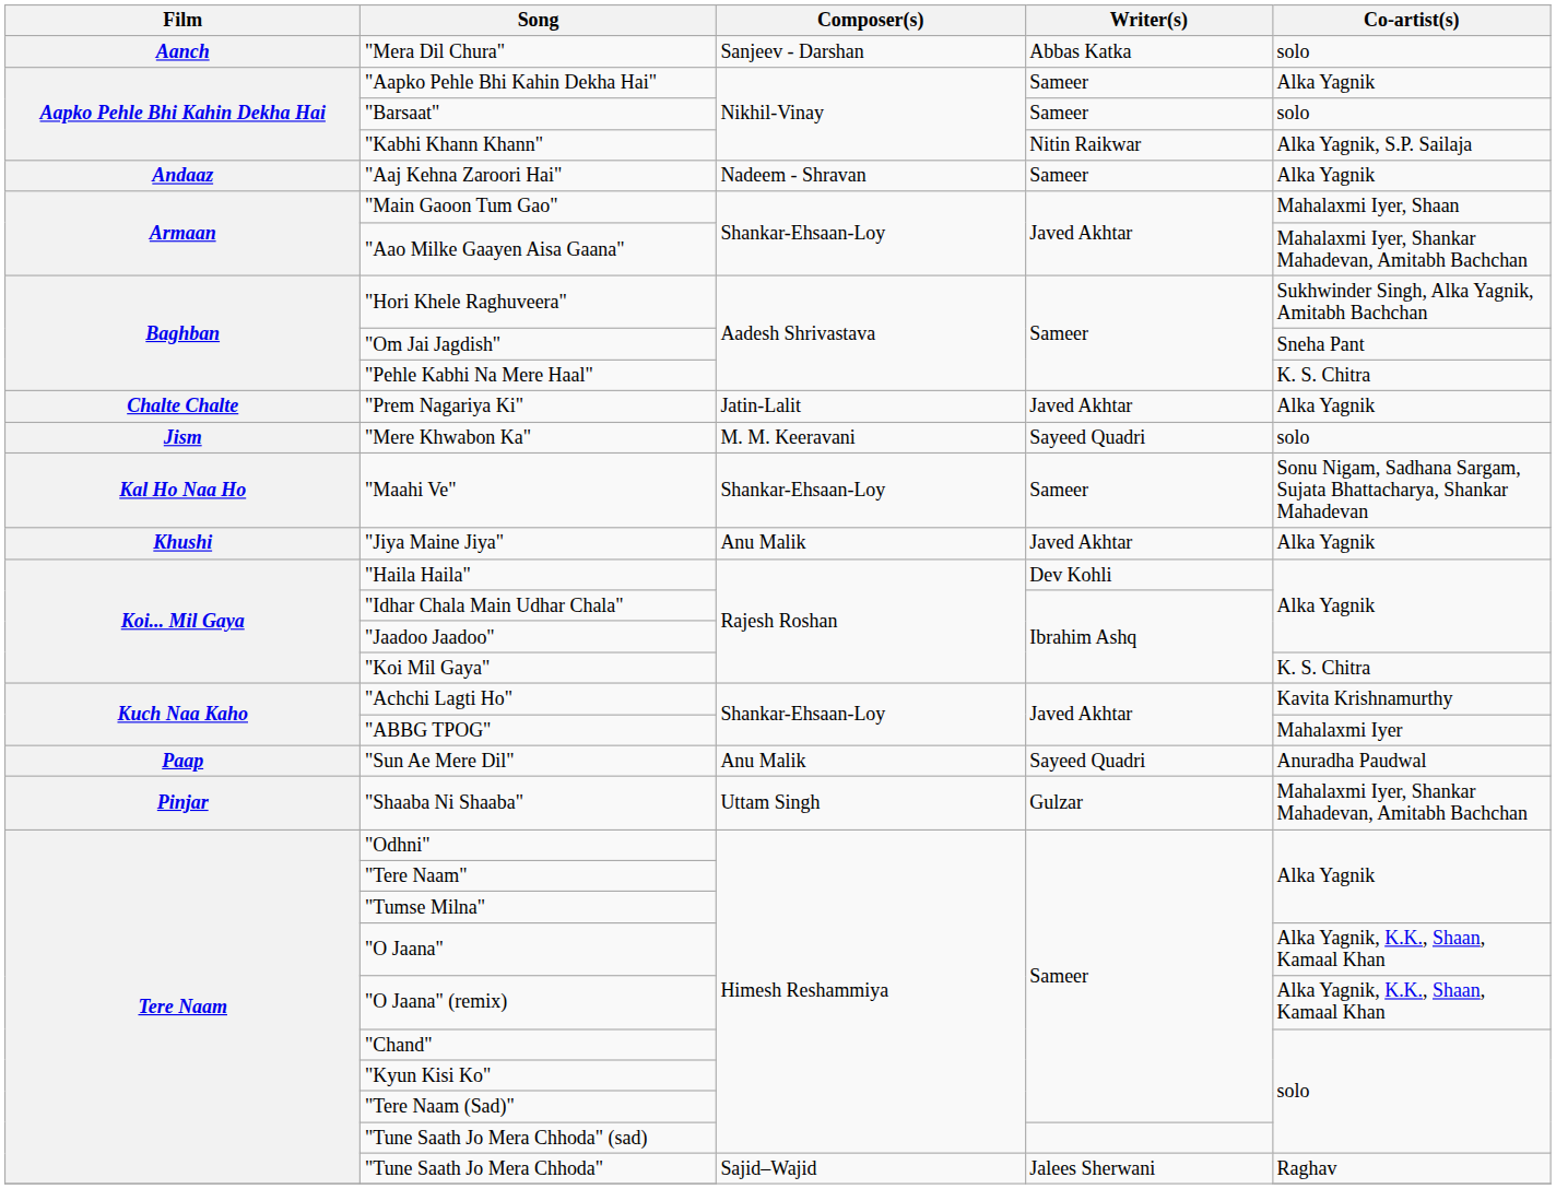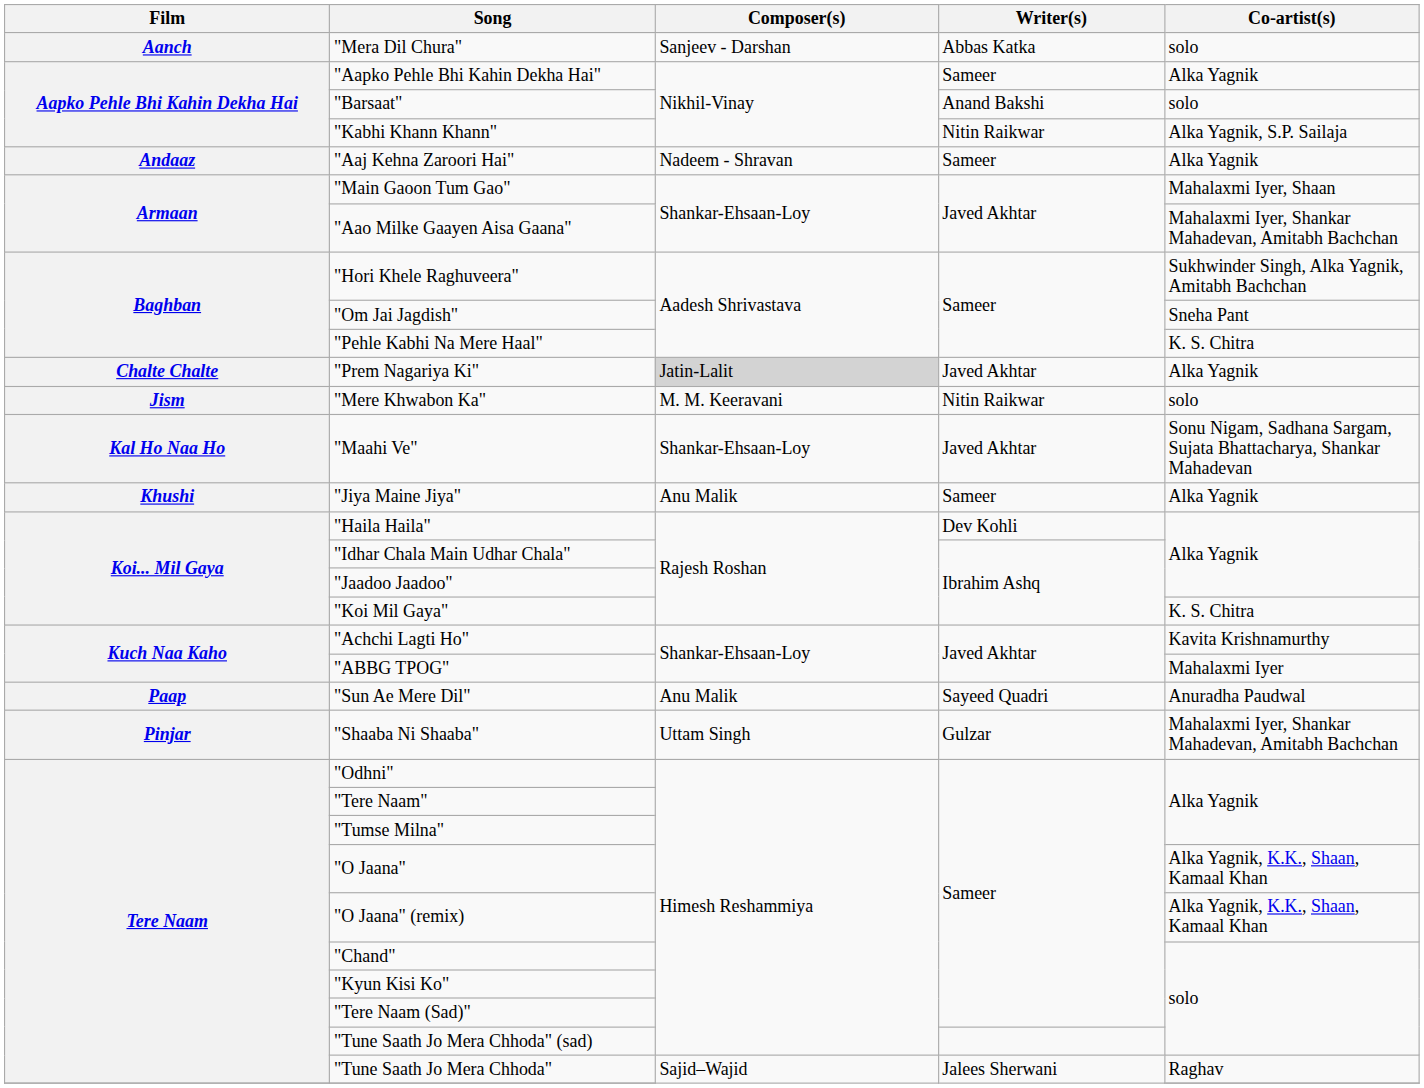 <table class="wikitable plainrowheaders" width="100%" textcolor:#000;">
 <tr>
 <th scope="col" width=23%>Film</th>
 <th scope="col" width=23%>Song</th>
 <th scope="col" width=20%>Composer(s)</th>
 <th scope="col" width=16%>Writer(s)</th>
 <th scope="col" width=18%>Co-artist(s)</th>
 </tr>
 <tr>
 <th><em><a href='#'>Aanch</a></em></th>
 <td>"Mera Dil Chura"</td>
 <td>Sanjeev - Darshan</td>
 <td>Abbas Katka</td>
 <td>solo</td>
 </tr>
 <tr>
 <th rowspan=3><em><a href='#'>Aapko Pehle Bhi Kahin Dekha Hai</a></em></th>
 <td>"Aapko Pehle Bhi Kahin Dekha Hai"</td>
 <td rowspan=3>Nikhil-Vinay</td>
 <td>Sameer</td>
 <td>Alka Yagnik</td>
 </tr>
 <tr>
 <td>"Barsaat"</td>
-<td>Sameer</td>
+<td>Anand Bakshi</td>
 <td>solo</td>
 </tr>
 <tr>
 <td>"Kabhi Khann Khann"</td>
 <td>Nitin Raikwar</td>
 <td>Alka Yagnik, S.P. Sailaja</td>
 </tr>
 <tr>
 <th><em><a href='#'>Andaaz</a></em></th>
 <td>"Aaj Kehna Zaroori Hai"</td>
 <td>Nadeem - Shravan</td>
 <td>Sameer</td>
 <td>Alka Yagnik</td>
 </tr>
 <tr>
 <th rowspan=2><em><a href='#'>Armaan</a></em></th>
 <td>"Main Gaoon Tum Gao"</td>
 <td rowspan=2>Shankar-Ehsaan-Loy</td>
 <td rowspan=2>Javed Akhtar</td>
 <td>Mahalaxmi Iyer, Shaan</td>
 </tr>
 <tr>
 <td>"Aao Milke Gaayen Aisa Gaana"</td>
 <td>Mahalaxmi Iyer, Shankar Mahadevan, Amitabh Bachchan</td>
 </tr>
 <tr>
 <th rowspan=3><em><a href='#'>Baghban</a></em></th>
 <td>"Hori Khele Raghuveera"</td>
 <td rowspan=3>Aadesh Shrivastava</td>
 <td rowspan=3>Sameer</td>
 <td>Sukhwinder Singh, Alka Yagnik, Amitabh Bachchan</td>
 </tr>
 <tr>
 <td>"Om Jai Jagdish"</td>
 <td>Sneha Pant</td>
 </tr>
 <tr>
 <td>"Pehle Kabhi Na Mere Haal"</td>
 <td>K. S. Chitra</td>
 </tr>
 <tr>
 <th><em><a href='#'>Chalte Chalte</a></em></th>
 <td>"Prem Nagariya Ki"</td>
-<td>Jatin-Lalit</td>
+<td style="background: lightgrey;">Jatin-Lalit</td>
 <td>Javed Akhtar</td>
 <td>Alka Yagnik</td>
 </tr>
 <tr>
 <th><em><a href='#'>Jism</a></em></th>
 <td>"Mere Khwabon Ka"</td>
 <td>M. M. Keeravani</td>
-<td>Sayeed Quadri</td>
+<td>Nitin Raikwar</td>
 <td>solo</td>
 </tr>
 <tr>
 <th><em><a href='#'>Kal Ho Naa Ho</a></em></th>
 <td>"Maahi Ve"</td>
 <td>Shankar-Ehsaan-Loy</td>
-<td>Sameer</td>
+<td>Javed Akhtar</td>
 <td>Sonu Nigam, Sadhana Sargam, Sujata Bhattacharya, Shankar Mahadevan</td>
 </tr>
 <tr>
 <th><em><a href='#'>Khushi</a></em></th>
 <td>"Jiya Maine Jiya"</td>
 <td>Anu Malik</td>
-<td>Javed Akhtar</td>
+<td>Sameer</td>
 <td>Alka Yagnik</td>
 </tr>
 <tr>
 <th rowspan=4><em><a href='#'>Koi... Mil Gaya</a></em></th>
 <td>"Haila Haila"</td>
 <td rowspan=4>Rajesh Roshan</td>
 <td>Dev Kohli</td>
 <td rowspan=3>Alka Yagnik</td>
 </tr>
 <tr>
 <td>"Idhar Chala Main Udhar Chala"</td>
 <td rowspan=3>Ibrahim Ashq</td>
 </tr>
 <tr>
 <td>"Jaadoo Jaadoo"</td>
 </tr>
 <tr>
 <td>"Koi Mil Gaya"</td>
 <td>K. S. Chitra</td>
 </tr>
 <tr>
 <th rowspan=2><em><a href='#'>Kuch Naa Kaho</a></em></th>
 <td>"Achchi Lagti Ho"</td>
 <td rowspan=2>Shankar-Ehsaan-Loy</td>
 <td rowspan=2>Javed Akhtar</td>
 <td>Kavita Krishnamurthy</td>
 </tr>
 <tr>
 <td>"ABBG TPOG"</td>
 <td>Mahalaxmi Iyer</td>
 </tr>
 <tr>
 <th><em><a href='#'>Paap</a></em></th>
 <td>"Sun Ae Mere Dil"</td>
 <td>Anu Malik</td>
 <td>Sayeed Quadri</td>
 <td>Anuradha Paudwal</td>
 </tr>
 <tr>
 <th><em><a href='#'>Pinjar</a></em></th>
 <td>"Shaaba Ni Shaaba"</td>
 <td>Uttam Singh</td>
 <td>Gulzar</td>
 <td>Mahalaxmi Iyer, Shankar Mahadevan, Amitabh Bachchan</td>
 </tr>
 <tr>
 <th Rowspan=10><em><a href='#'>Tere Naam</a></em></th>
 <td>"Odhni"</td>
 <td rowspan=9>Himesh Reshammiya</td>
 <td rowspan=8>Sameer</td>
 <td rowspan=3>Alka Yagnik</td>
 </tr>
 <tr>
 <td>"Tere Naam"</td>
 </tr>
 <tr>
 <td>"Tumse Milna"</td>
 </tr>
 <tr>
 <td>"O Jaana"</td>
 <td>Alka Yagnik, <a href='#'>K.K.</a>, <a href='#'>Shaan</a>, Kamaal Khan</td>
 </tr>
 <tr>
 <td>"O Jaana"  (remix)</td>
 <td>Alka Yagnik, <a href='#'>K.K.</a>, <a href='#'>Shaan</a>, Kamaal Khan</td>
 </tr>
 <tr>
 <td>"Chand"</td>
 <td rowspan=4>solo</td>
 </tr>
 <tr>
 <td>"Kyun Kisi Ko"</td>
 </tr>
 <tr>
 <td>"Tere Naam (Sad)"</td>
 </tr>
 <tr>
 <td>"Tune Saath Jo Mera Chhoda" (sad)</td>
 </tr>
 <tr>
 <td>"Tune Saath Jo Mera Chhoda"</td>
 <td rowspan=2>Sajid–Wajid</td>
 <td rowspan=2>Jalees Sherwani</td>
 <td>Raghav</td>
 </tr>
 <tr>
 </tr>
 </table>
